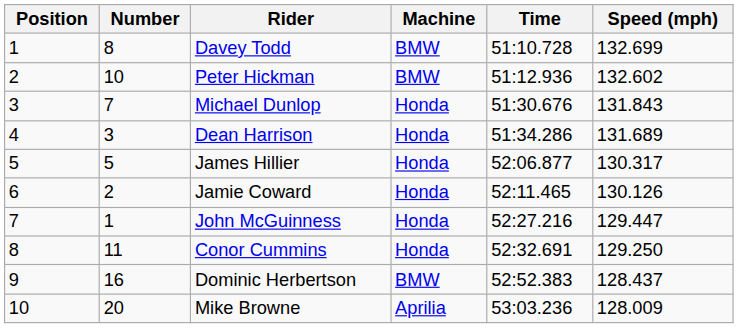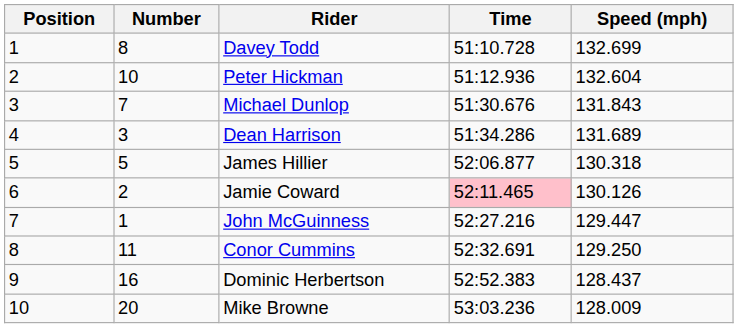 <table class="wikitable"  style="width:40em;margin-bottom:0;">
 <tr>
 <th>Position</th>
 <th>Number</th>
 <th>Rider</th>
-<th>Machine</th>
 <th>Time</th>
 <th>Speed (mph)</th>
 </tr>
 <tr>
 <td>1</td>
 <td>8</td>
 <td> <a href='#'>Davey Todd</a></td>
-<td><a href='#'>BMW</a></td>
 <td>51:10.728</td>
 <td>132.699</td>
 </tr>
 <tr>
 <td>2</td>
 <td>10</td>
 <td> <a href='#'>Peter Hickman</a></td>
-<td><a href='#'>BMW</a></td>
 <td>51:12.936</td>
-<td>132.602</td>
+<td>132.604</td>
 </tr>
 <tr>
 <td>3</td>
 <td>7</td>
 <td> <a href='#'>Michael Dunlop</a></td>
-<td><a href='#'>Honda</a></td>
 <td>51:30.676</td>
 <td>131.843</td>
 </tr>
 <tr>
 <td>4</td>
 <td>3</td>
 <td> <a href='#'>Dean Harrison</a></td>
-<td><a href='#'>Honda</a></td>
 <td>51:34.286</td>
 <td>131.689</td>
 </tr>
 <tr>
 <td>5</td>
 <td>5</td>
 <td> James Hillier</td>
-<td><a href='#'>Honda</a></td>
 <td>52:06.877</td>
-<td>130.317</td>
+<td>130.318</td>
 </tr>
 <tr>
 <td>6</td>
 <td>2</td>
 <td> Jamie Coward</td>
-<td><a href='#'>Honda</a></td>
-<td>52:11.465</td>
+<td style="background: pink;">52:11.465</td>
 <td>130.126</td>
 </tr>
 <tr>
 <td>7</td>
 <td>1</td>
 <td> <a href='#'>John McGuinness</a></td>
-<td><a href='#'>Honda</a></td>
 <td>52:27.216</td>
 <td>129.447</td>
 </tr>
 <tr>
 <td>8</td>
 <td>11</td>
 <td> <a href='#'>Conor Cummins</a></td>
-<td><a href='#'>Honda</a></td>
 <td>52:32.691</td>
 <td>129.250</td>
 </tr>
 <tr>
 <td>9</td>
 <td>16</td>
 <td> Dominic Herbertson</td>
-<td><a href='#'>BMW</a></td>
 <td>52:52.383</td>
 <td>128.437</td>
 </tr>
 <tr>
 <td>10</td>
 <td>20</td>
 <td>  Mike Browne</td>
-<td><a href='#'>Aprilia</a></td>
 <td>53:03.236</td>
 <td>128.009</td>
 </tr>
 </table>
